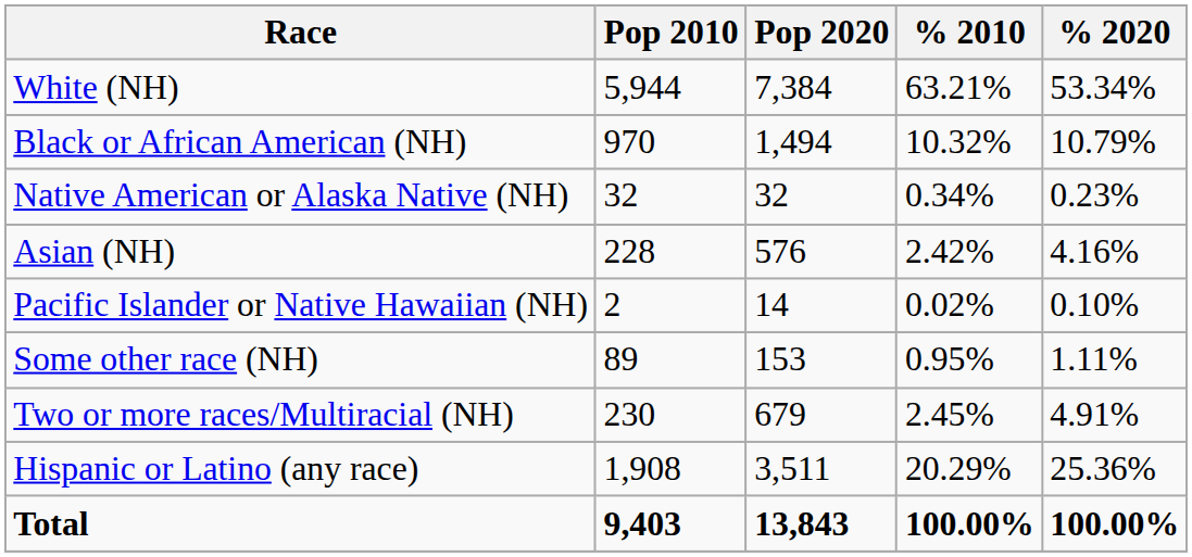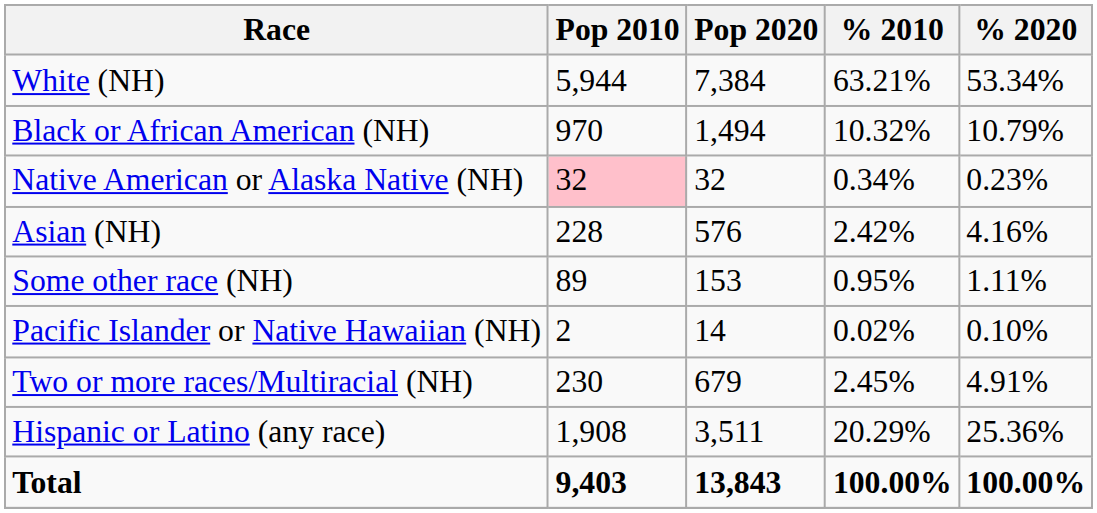 <table class="wikitable">
 <tr>
 <th>Race</th>
 <th>Pop 2010</th>
 <th>Pop 2020</th>
 <th>% 2010</th>
 <th>% 2020</th>
 </tr>
 <tr>
 <td><a href='#'>White</a> (NH)</td>
 <td>5,944</td>
 <td>7,384</td>
 <td>63.21%</td>
 <td>53.34%</td>
 </tr>
 <tr>
 <td><a href='#'>Black or African American</a> (NH)</td>
 <td>970</td>
 <td>1,494</td>
 <td>10.32%</td>
 <td>10.79%</td>
 </tr>
 <tr>
 <td><a href='#'>Native American</a> or <a href='#'>Alaska Native</a> (NH)</td>
-<td>32</td>
+<td style="background: pink;">32</td>
 <td>32</td>
 <td>0.34%</td>
 <td>0.23%</td>
 </tr>
 <tr>
 <td><a href='#'>Asian</a> (NH)</td>
 <td>228</td>
 <td>576</td>
 <td>2.42%</td>
 <td>4.16%</td>
 </tr>
 <tr>
+<td><a href='#'>Some other race</a> (NH)</td>
+<td>89</td>
+<td>153</td>
+<td>0.95%</td>
+<td>1.11%</td>
+</tr>
+<tr>
 <td><a href='#'>Pacific Islander</a> or <a href='#'>Native Hawaiian</a> (NH)</td>
 <td>2</td>
 <td>14</td>
 <td>0.02%</td>
 <td>0.10%</td>
-</tr>
-<tr>
-<td><a href='#'>Some other race</a> (NH)</td>
-<td>89</td>
-<td>153</td>
-<td>0.95%</td>
-<td>1.11%</td>
 </tr>
 <tr>
 <td><a href='#'>Two or more races/Multiracial</a> (NH)</td>
 <td>230</td>
 <td>679</td>
 <td>2.45%</td>
 <td>4.91%</td>
 </tr>
 <tr>
 <td><a href='#'>Hispanic or Latino</a> (any race)</td>
 <td>1,908</td>
 <td>3,511</td>
 <td>20.29%</td>
 <td>25.36%</td>
 </tr>
 <tr>
 <td><strong>Total</strong></td>
 <td><strong>9,403</strong></td>
 <td><strong>13,843</strong></td>
 <td><strong>100.00%</strong></td>
 <td><strong>100.00%</strong></td>
 </tr>
 <tr>
 </tr>
 </table>
